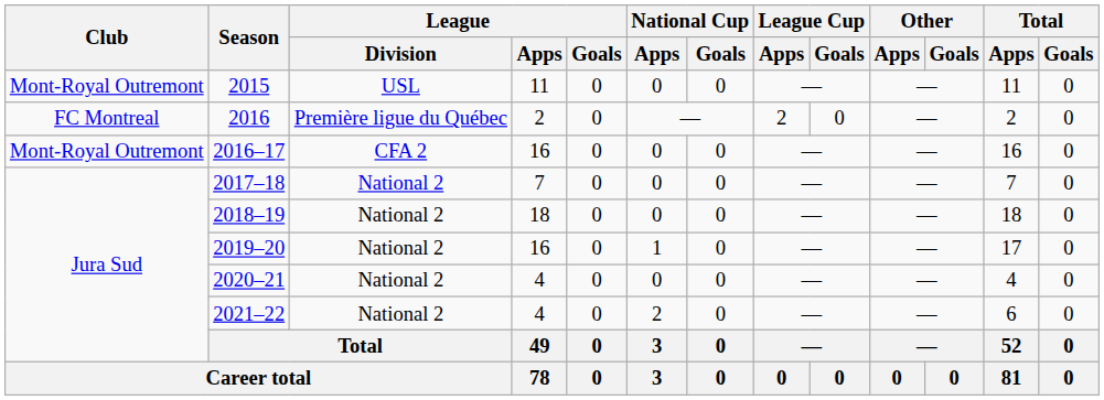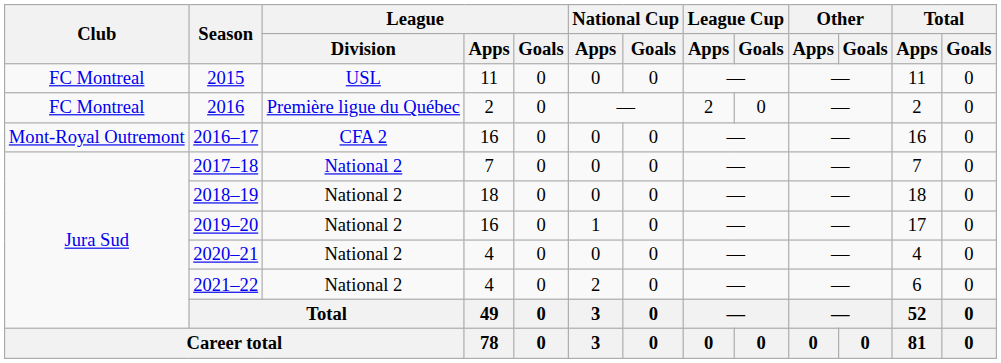 <table class="wikitable" style="text-align: center">
 <tr>
 <th rowspan="2">Club</th>
 <th rowspan="2">Season</th>
 <th colspan="3">League</th>
 <th colspan="2">National Cup</th>
 <th colspan="2">League Cup</th>
 <th colspan="2">Other</th>
 <th colspan="2">Total</th>
 </tr>
 <tr>
 <th>Division</th>
 <th>Apps</th>
 <th>Goals</th>
 <th>Apps</th>
 <th>Goals</th>
 <th>Apps</th>
 <th>Goals</th>
 <th>Apps</th>
 <th>Goals</th>
 <th>Apps</th>
 <th>Goals</th>
 </tr>
 <tr>
-<td><a href='#'>Mont-Royal Outremont</a></td>
+<td><a href='#'>FC Montreal</a></td>
 <td><a href='#'>2015</a></td>
 <td><a href='#'>USL</a></td>
 <td>11</td>
 <td>0</td>
 <td>0</td>
 <td>0</td>
 <td colspan="2">—</td>
 <td colspan="2">—</td>
 <td>11</td>
 <td>0</td>
 </tr>
 <tr>
 <td><a href='#'>FC Montreal</a></td>
 <td><a href='#'>2016</a></td>
 <td><a href='#'>Première ligue du Québec</a></td>
 <td>2</td>
 <td>0</td>
 <td colspan="2">—</td>
 <td>2</td>
 <td>0</td>
 <td colspan="2">—</td>
 <td>2</td>
 <td>0</td>
 </tr>
 <tr>
 <td><a href='#'>Mont-Royal Outremont</a></td>
 <td><a href='#'>2016–17</a></td>
 <td><a href='#'>CFA 2</a></td>
 <td>16</td>
 <td>0</td>
 <td>0</td>
 <td>0</td>
 <td colspan="2">—</td>
 <td colspan="2">—</td>
 <td>16</td>
 <td>0</td>
 </tr>
 <tr>
 <td rowspan="6"><a href='#'>Jura Sud</a></td>
 <td><a href='#'>2017–18</a></td>
 <td><a href='#'>National 2</a></td>
 <td>7</td>
 <td>0</td>
 <td>0</td>
 <td>0</td>
 <td colspan="2">—</td>
 <td colspan="2">—</td>
 <td>7</td>
 <td>0</td>
 </tr>
 <tr>
 <td><a href='#'>2018–19</a></td>
 <td>National 2</td>
 <td>18</td>
 <td>0</td>
 <td>0</td>
 <td>0</td>
 <td colspan="2">—</td>
 <td colspan="2">—</td>
 <td>18</td>
 <td>0</td>
 </tr>
 <tr>
 <td><a href='#'>2019–20</a></td>
 <td>National 2</td>
 <td>16</td>
 <td>0</td>
 <td>1</td>
 <td>0</td>
 <td colspan="2">—</td>
 <td colspan="2">—</td>
 <td>17</td>
 <td>0</td>
 </tr>
 <tr>
 <td><a href='#'>2020–21</a></td>
 <td>National 2</td>
 <td>4</td>
 <td>0</td>
 <td>0</td>
 <td>0</td>
 <td colspan="2">—</td>
 <td colspan="2">—</td>
 <td>4</td>
 <td>0</td>
 </tr>
 <tr>
 <td><a href='#'>2021–22</a></td>
 <td>National 2</td>
 <td>4</td>
 <td>0</td>
 <td>2</td>
 <td>0</td>
 <td colspan="2">—</td>
 <td colspan="2">—</td>
 <td>6</td>
 <td>0</td>
 </tr>
 <tr>
 <th colspan="2">Total</th>
 <th>49</th>
 <th>0</th>
 <th>3</th>
 <th>0</th>
 <th colspan="2">—</th>
 <th colspan="2">—</th>
 <th>52</th>
 <th>0</th>
 </tr>
 <tr>
 <th colspan="3">Career total</th>
 <th>78</th>
 <th>0</th>
 <th>3</th>
 <th>0</th>
 <th>0</th>
 <th>0</th>
 <th>0</th>
 <th>0</th>
 <th>81</th>
 <th>0</th>
 </tr>
 </table>
